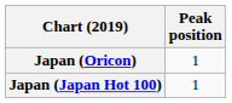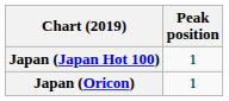 <table class="wikitable sortable plainrowheaders" style="text-align:center">
 <tr>
 <th scope="col">Chart (2019)</th>
 <th scope="col">Peak<br>position</th>
 </tr>
 <tr>
+<th scope="row">Japan (<a href='#'>Japan Hot 100</a>)</th>
+<td>1</td>
+</tr>
+<tr>
 <th scope="row">Japan (<a href='#'>Oricon</a>)</th>
 <td>1</td>
 </tr>
-<tr>
-<th scope="row">Japan (<a href='#'>Japan Hot 100</a>)</th>
-<td>1</td>
-</tr>
 </table>
